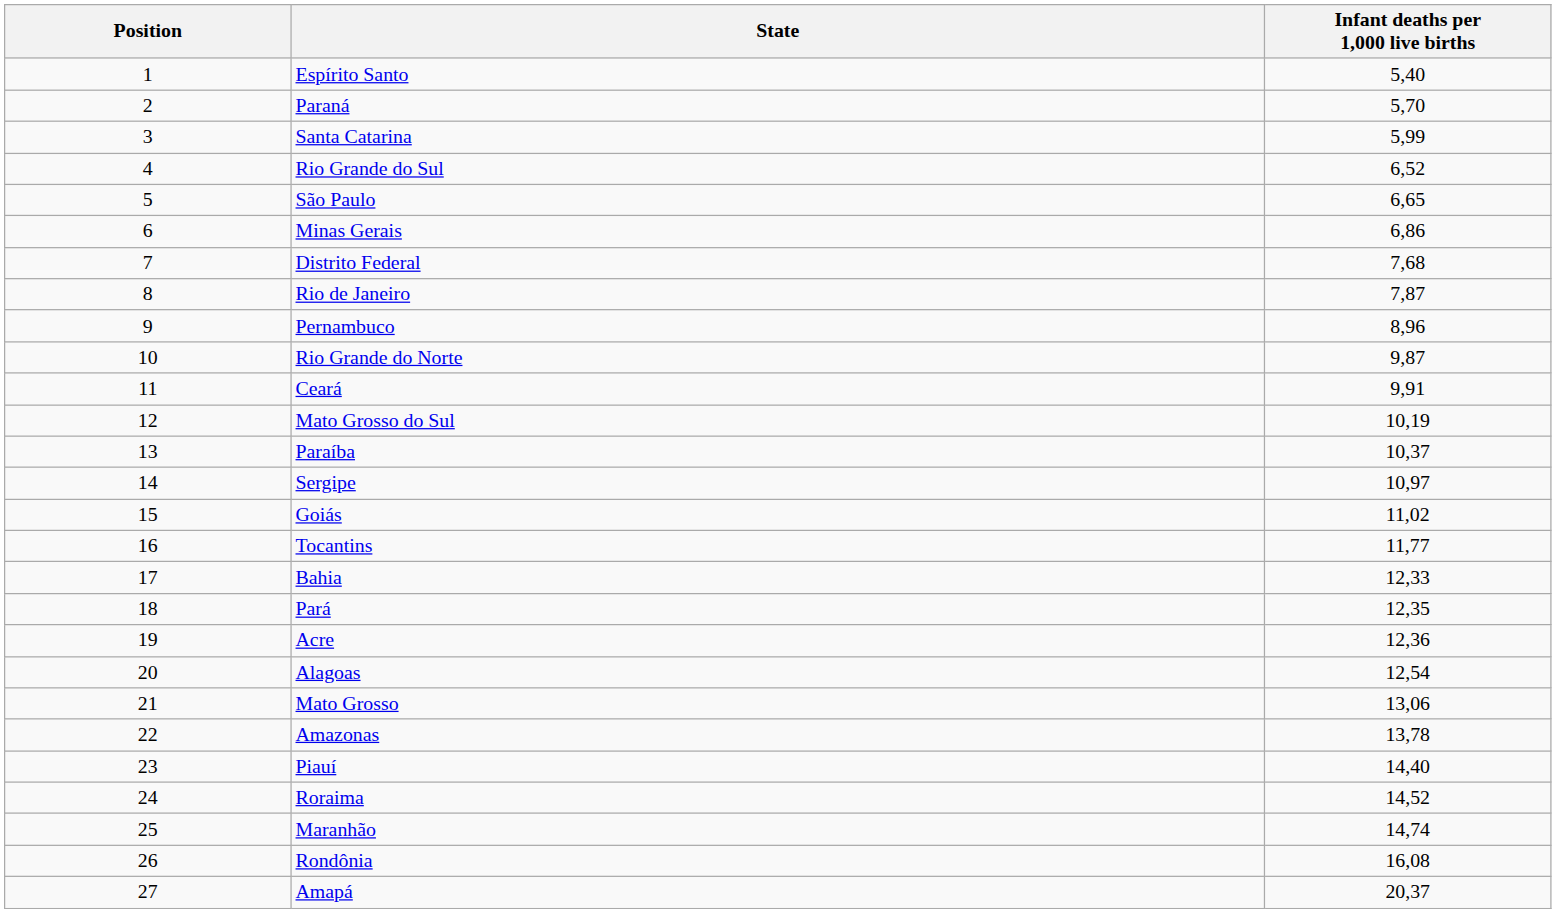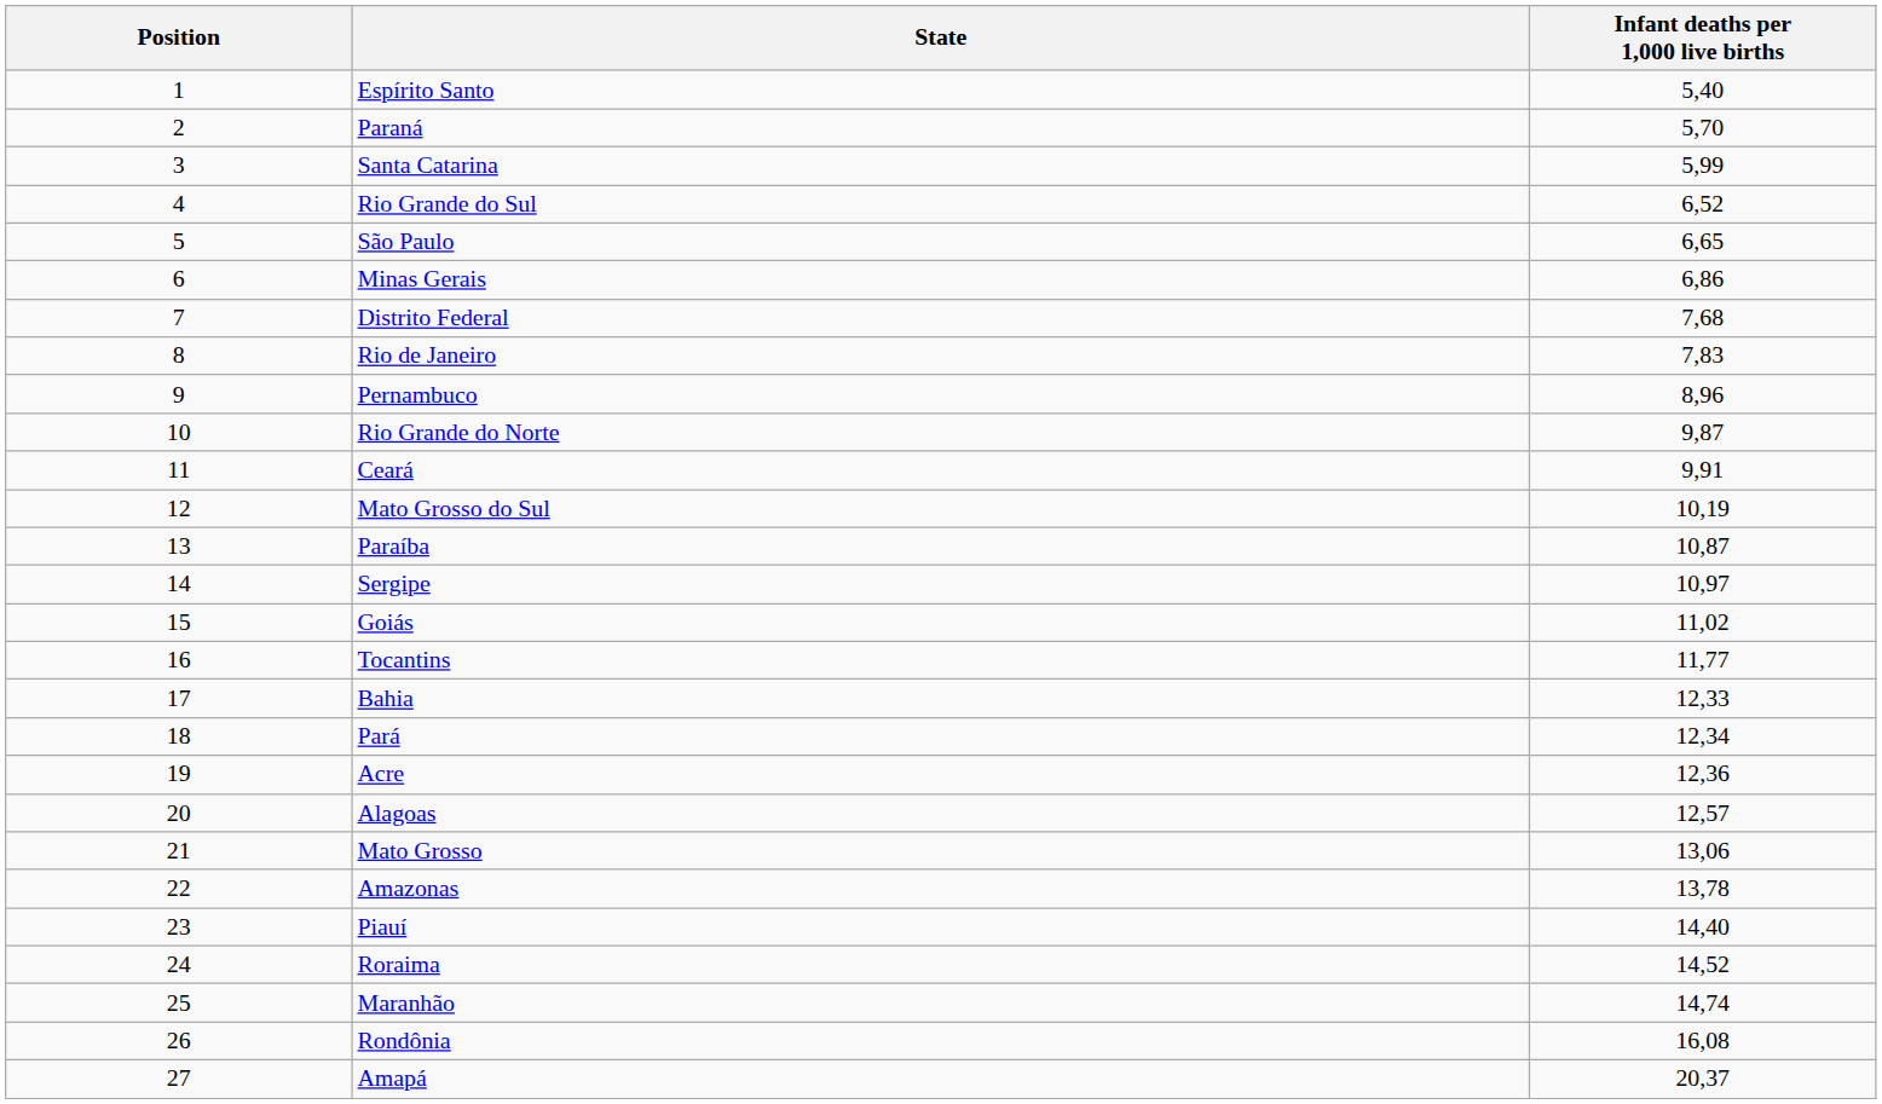 <table class="wikitable sortable" style="text-align:center">
 <tr bgcolor=#efefef>
 <th width=10%>Position</th>
 <th width=34%>State</th>
 <th width=10%>Infant deaths per<br>1,000 live births</th>
 </tr>
 <tr>
 <td>1</td>
 <td align="left"><a href='#'>Espírito Santo</a></td>
 <td>5,40</td>
 </tr>
 <tr>
 <td>2</td>
 <td align="left"><a href='#'>Paraná</a></td>
 <td>5,70</td>
 </tr>
 <tr>
 <td>3</td>
 <td align="left"><a href='#'>Santa Catarina</a></td>
 <td>5,99</td>
 </tr>
 <tr>
 <td>4</td>
 <td align="left"><a href='#'>Rio Grande do Sul</a></td>
 <td>6,52</td>
 </tr>
 <tr>
 <td>5</td>
 <td align="left"><a href='#'>São Paulo</a></td>
 <td>6,65</td>
 </tr>
 <tr>
 <td>6</td>
 <td align="left"><a href='#'>Minas Gerais</a></td>
 <td>6,86</td>
 </tr>
 <tr>
 <td>7</td>
 <td align="left"><a href='#'>Distrito Federal</a></td>
 <td>7,68</td>
 </tr>
 <tr>
 <td>8</td>
 <td align="left"><a href='#'>Rio de Janeiro</a></td>
-<td>7,87</td>
+<td>7,83</td>
 </tr>
 <tr>
 <td>9</td>
 <td align="left"><a href='#'>Pernambuco</a></td>
 <td>8,96</td>
 </tr>
 <tr>
 <td>10</td>
 <td align="left"><a href='#'>Rio Grande do Norte</a></td>
 <td>9,87</td>
 </tr>
 <tr>
 <td>11</td>
 <td align="left"><a href='#'>Ceará</a></td>
 <td>9,91</td>
 </tr>
 <tr>
 <td>12</td>
 <td align="left"><a href='#'>Mato Grosso do Sul</a></td>
 <td>10,19</td>
 </tr>
 <tr>
 <td>13</td>
 <td align="left"><a href='#'>Paraíba</a></td>
-<td>10,37</td>
+<td>10,87</td>
 </tr>
 <tr>
 <td>14</td>
 <td align="left"><a href='#'>Sergipe</a></td>
 <td>10,97</td>
 </tr>
 <tr>
 <td>15</td>
 <td align="left"><a href='#'>Goiás</a></td>
 <td>11,02</td>
 </tr>
 <tr>
 <td>16</td>
 <td align="left"><a href='#'>Tocantins</a></td>
 <td>11,77</td>
 </tr>
 <tr>
 <td>17</td>
 <td align="left"><a href='#'>Bahia</a></td>
 <td>12,33</td>
 </tr>
 <tr>
 <td>18</td>
 <td align="left"><a href='#'>Pará</a></td>
-<td>12,35</td>
+<td>12,34</td>
 </tr>
 <tr>
 <td>19</td>
 <td align="left"><a href='#'>Acre</a></td>
 <td>12,36</td>
 </tr>
 <tr>
 <td>20</td>
 <td align="left"><a href='#'>Alagoas</a></td>
-<td>12,54</td>
+<td>12,57</td>
 </tr>
 <tr>
 <td>21</td>
 <td align="left"><a href='#'>Mato Grosso</a></td>
 <td>13,06</td>
 </tr>
 <tr>
 <td>22</td>
 <td align="left"><a href='#'>Amazonas</a></td>
 <td>13,78</td>
 </tr>
 <tr>
 <td>23</td>
 <td align="left"><a href='#'>Piauí</a></td>
 <td>14,40</td>
 </tr>
 <tr>
 <td>24</td>
 <td align="left"><a href='#'>Roraima</a></td>
 <td>14,52</td>
 </tr>
 <tr>
 <td>25</td>
 <td align="left"><a href='#'>Maranhão</a></td>
 <td>14,74</td>
 </tr>
 <tr>
 <td>26</td>
 <td align="left"><a href='#'>Rondônia</a></td>
 <td>16,08</td>
 </tr>
 <tr>
 <td>27</td>
 <td align="left"><a href='#'>Amapá</a></td>
 <td>20,37</td>
 </tr>
 </table>
